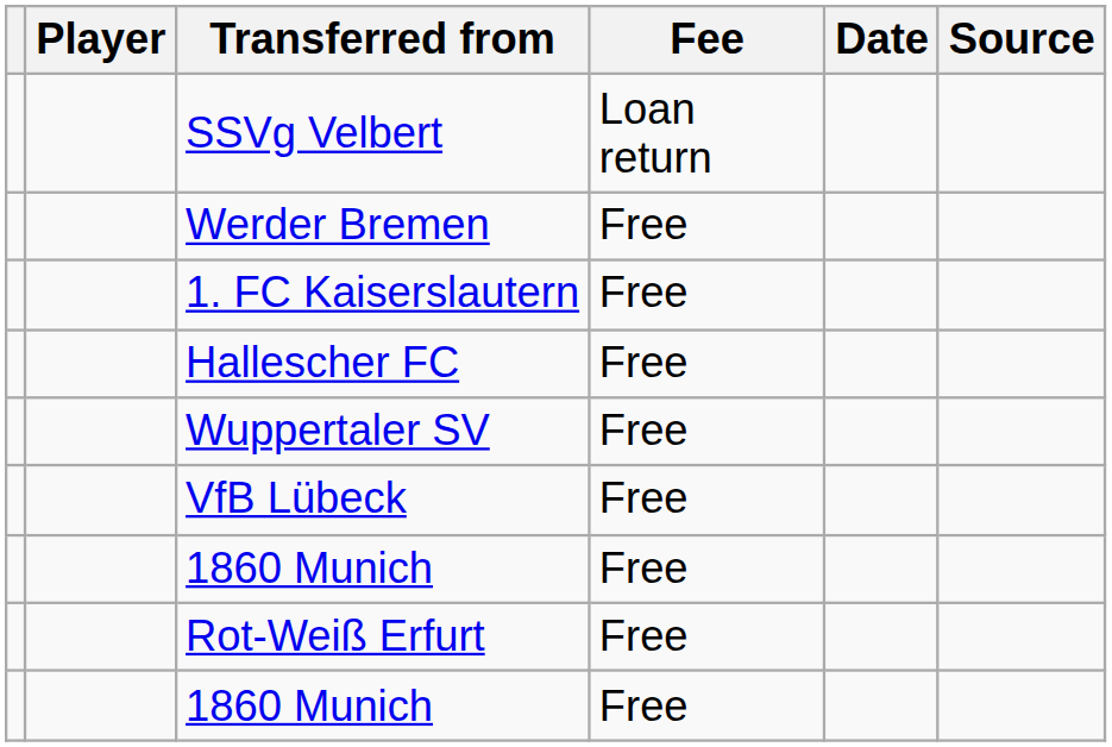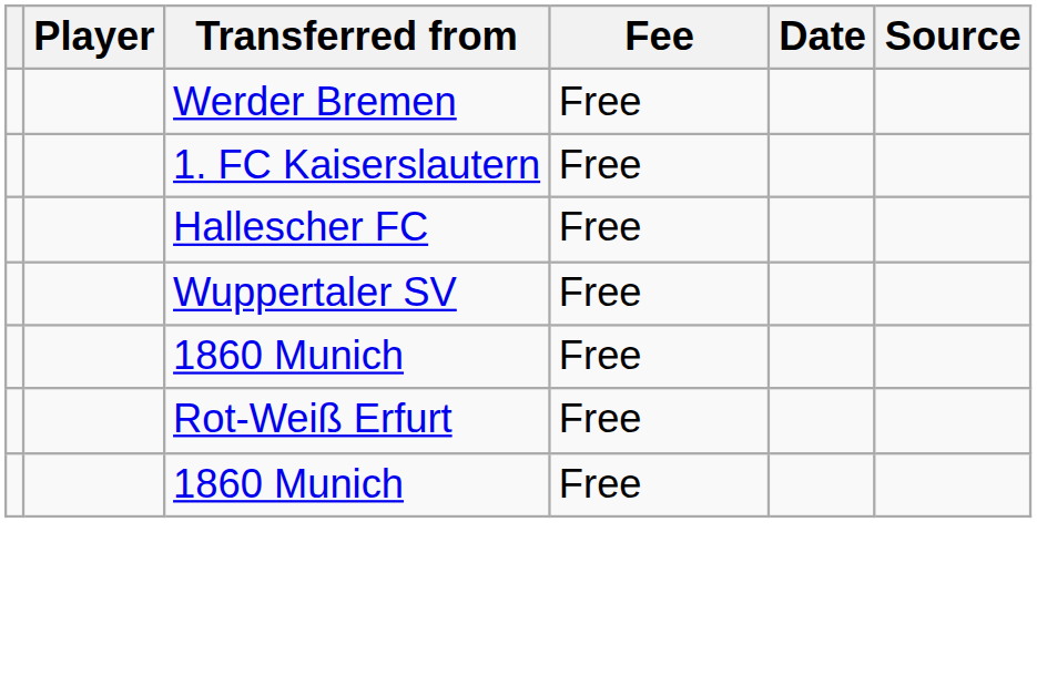 <table class="wikitable plainrowheaders sortable">
 <tr>
 <th></th>
 <th scope="col">Player</th>
 <th>Transferred from</th>
 <th style="width: 80px;">Fee</th>
 <th scope="col">Date</th>
 <th scope="col">Source</th>
-</tr>
-<tr>
-<td align="center"></td>
-<td></td>
-<td> <a href='#'>SSVg Velbert</a></td>
-<td>Loan return</td>
-<td></td>
-<td></td>
 </tr>
 <tr>
 <td align="center"></td>
 <td></td>
 <td> <a href='#'>Werder Bremen</a></td>
 <td>Free</td>
 <td></td>
 <td></td>
 </tr>
 <tr>
 <td align="center"></td>
 <td></td>
 <td> <a href='#'>1. FC Kaiserslautern</a></td>
 <td>Free</td>
 <td></td>
 <td></td>
 </tr>
 <tr>
 <td align="center"></td>
 <td></td>
 <td> <a href='#'>Hallescher FC</a></td>
 <td>Free</td>
 <td></td>
 <td></td>
 </tr>
 <tr>
 <td align="center"></td>
 <td></td>
 <td> <a href='#'>Wuppertaler SV</a></td>
 <td>Free</td>
 <td></td>
 <td></td>
 </tr>
 <tr>
 <td align="center"></td>
 <td></td>
-<td> <a href='#'>VfB Lübeck</a></td>
-<td>Free</td>
-<td></td>
-<td></td>
-</tr>
-<tr>
-<td align="center"></td>
-<td></td>
 <td> <a href='#'>1860 Munich</a></td>
 <td>Free</td>
 <td></td>
 <td></td>
 </tr>
 <tr>
 <td align="center"></td>
 <td></td>
 <td> <a href='#'>Rot-Weiß Erfurt</a></td>
 <td>Free</td>
 <td></td>
 <td></td>
 </tr>
 <tr>
 <td align="center"></td>
 <td></td>
 <td> <a href='#'>1860 Munich</a></td>
 <td>Free</td>
 <td></td>
 <td></td>
 </tr>
 </table>
